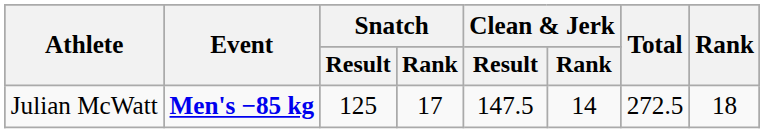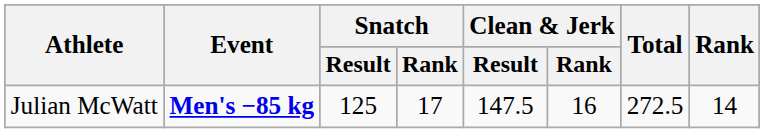 <table class="wikitable" style="font-size:90%">
 <tr>
 <th rowspan="2">Athlete</th>
 <th rowspan="2">Event</th>
 <th colspan="2">Snatch</th>
 <th colspan="2">Clean & Jerk</th>
 <th rowspan="2">Total</th>
 <th rowspan="2">Rank</th>
 </tr>
 <tr style="font-size:95%">
 <th>Result</th>
 <th>Rank</th>
 <th>Result</th>
 <th>Rank</th>
 </tr>
 <tr align=center>
 <td align=left>Julian McWatt</td>
 <td align=left><strong><a href='#'>Men's −85 kg</a></strong></td>
 <td>125</td>
 <td>17</td>
 <td>147.5</td>
+<td>16</td>
+<td>272.5</td>
 <td>14</td>
-<td>272.5</td>
-<td>18</td>
 </tr>
 </table>
